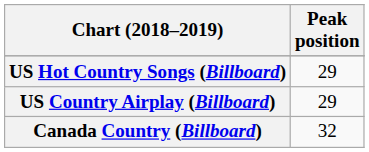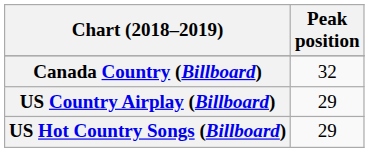 <table class="wikitable sortable plainrowheaders" style="text-align:center">
 <tr>
 <th scope="col">Chart (2018–2019)</th>
 <th scope="col">Peak<br>position</th>
 </tr>
 <tr>
 </tr>
 <tr>
-<th scope="row">US <a href='#'>Hot Country Songs</a> (<em><a href='#'>Billboard</a></em>)</th>
-<td>29</td>
+<th scope="row">Canada <a href='#'>Country</a> (<em><a href='#'>Billboard</a></em>)</th>
+<td>32</td>
 </tr>
 <tr>
 <th scope="row">US <a href='#'>Country Airplay</a> (<em><a href='#'>Billboard</a></em>)</th>
 <td>29</td>
 </tr>
 <tr>
-<th scope="row">Canada <a href='#'>Country</a> (<em><a href='#'>Billboard</a></em>)</th>
-<td>32</td>
+<th scope="row">US <a href='#'>Hot Country Songs</a> (<em><a href='#'>Billboard</a></em>)</th>
+<td>29</td>
 </tr>
 </table>
